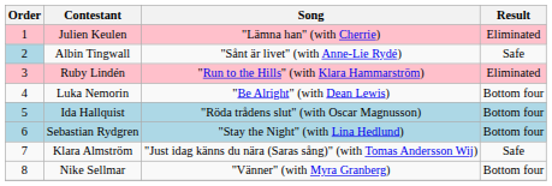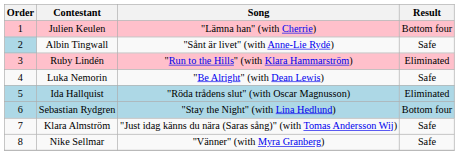 <table class="wikitable plainrowheaders" style="text-align:center;">
 <tr>
 <th scope="col">Order</th>
 <th scope="col">Contestant</th>
 <th scope="col">Song</th>
 <th scope="col">Result</th>
 </tr>
 <tr style="background:pink;">
 <td>1</td>
 <td scope="row">Julien Keulen</td>
 <td>"Lämna han" (with <a href='#'>Cherrie</a>)</td>
-<td>Eliminated</td>
+<td>Bottom four</td>
 </tr>
 <tr>
 <td style="background: lightblue;">2</td>
 <td scope="row">Albin Tingwall</td>
 <td>"Sånt är livet" (with <a href='#'>Anne-Lie Rydé</a>)</td>
 <td>Safe</td>
 </tr>
 <tr style="background:pink;">
 <td>3</td>
 <td scope="row">Ruby Lindén</td>
 <td>"<a href='#'>Run to the Hills</a>" (with <a href='#'>Klara Hammarström</a>)</td>
 <td>Eliminated</td>
 </tr>
 <tr>
 <td>4</td>
 <td scope="row">Luka Nemorin</td>
 <td>"<a href='#'>Be Alright</a>" (with <a href='#'>Dean Lewis</a>)</td>
-<td>Bottom four</td>
+<td>Safe</td>
 </tr>
 <tr style="background:lightblue;">
 <td>5</td>
 <td scope="row">Ida Hallquist</td>
 <td>"Röda trådens slut" (with Oscar Magnusson)</td>
-<td>Bottom four</td>
+<td>Eliminated</td>
 </tr>
 <tr style="background:lightblue;">
 <td>6</td>
 <td scope="row">Sebastian Rydgren</td>
 <td>"Stay the Night" (with <a href='#'>Lina Hedlund</a>)</td>
 <td>Bottom four</td>
 </tr>
 <tr>
 <td>7</td>
 <td scope="row">Klara Almström</td>
 <td>"Just idag känns du nära (Saras sång)" (with <a href='#'>Tomas Andersson Wij</a>)</td>
 <td>Safe</td>
 </tr>
 <tr>
 <td>8</td>
 <td scope="row">Nike Sellmar</td>
 <td>"Vänner" (with <a href='#'>Myra Granberg</a>)</td>
-<td>Bottom four</td>
+<td>Safe</td>
 </tr>
 <tr>
 </tr>
 </table>
